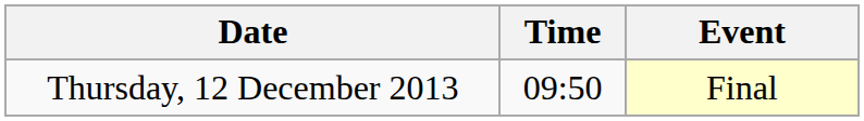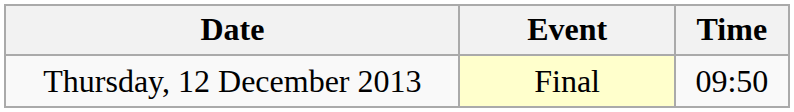 <table class = "wikitable" style="text-align:center;">
 <tr>
 <th width=220>Date</th>
+<th width=100>Event</th>
 <th width=50>Time</th>
-<th width=100>Event</th>
 </tr>
 <tr>
 <td>Thursday, 12 December 2013</td>
+<td bgcolor=ffffcc>Final</td>
 <td>09:50</td>
-<td bgcolor=ffffcc>Final</td>
 </tr>
 </table>
